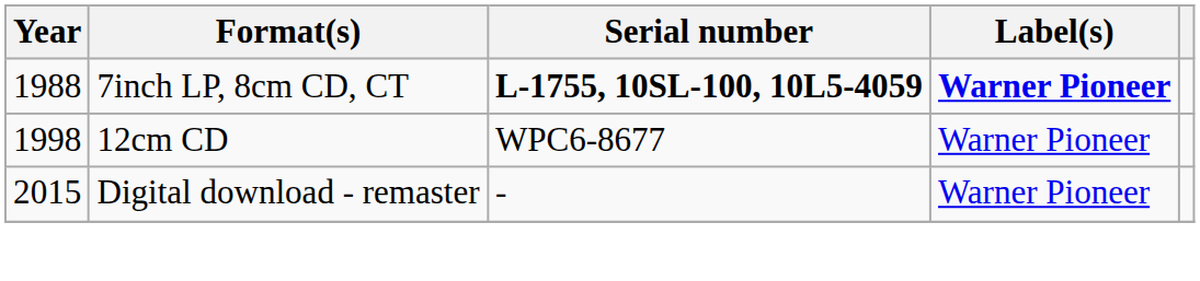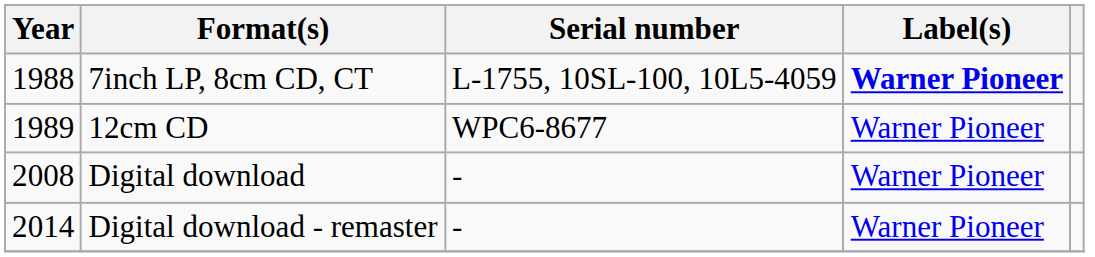 <table class="wikitable sortable plainrowheaders">
 <tr>
 <th scope="col">Year</th>
 <th scope="col">Format(s)</th>
 <th scope="col">Serial number</th>
 <th scope="col">Label(s)</th>
 <th scope="col"></th>
 </tr>
 <tr>
 <td>1988</td>
 <td>7inch LP, 8cm CD, CT</td>
-<td><strong>L-1755, 10SL-100, 10L5-4059</strong></td>
+<td>L-1755, 10SL-100, 10L5-4059</td>
 <td><strong><a href='#'>Warner Pioneer</a></strong></td>
 <td></td>
 </tr>
 <tr>
-<td>1998</td>
+<td>1989</td>
 <td>12cm CD</td>
 <td>WPC6-8677</td>
 <td><a href='#'>Warner Pioneer</a></td>
 <td></td>
 </tr>
 <tr>
-<td>2015</td>
+<td>2008</td>
+<td>Digital download</td>
+<td>-</td>
+<td><a href='#'>Warner Pioneer</a></td>
+<td></td>
+</tr>
+<tr>
+<td>2014</td>
 <td>Digital download - remaster</td>
 <td>-</td>
 <td><a href='#'>Warner Pioneer</a></td>
 <td></td>
 </tr>
 <tr>
 </tr>
 </table>
